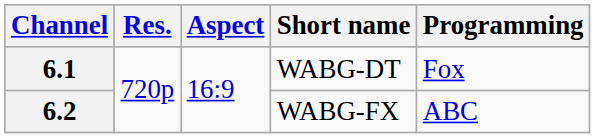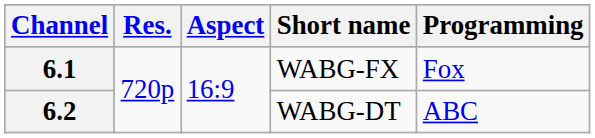 <table class="wikitable">
 <tr>
 <th scope = "col"><a href='#'>Channel</a></th>
 <th scope = "col"><a href='#'>Res.</a></th>
 <th scope = "col"><a href='#'>Aspect</a></th>
 <th scope = "col">Short name</th>
 <th scope = "col">Programming</th>
 </tr>
 <tr>
 <th scope = "row">6.1</th>
 <td rowspan="2"><a href='#'>720p</a></td>
 <td rowspan="2"><a href='#'>16:9</a></td>
-<td>WABG-DT</td>
+<td>WABG-FX</td>
 <td><a href='#'>Fox</a></td>
 </tr>
 <tr>
 <th scope = "row">6.2</th>
-<td>WABG-FX</td>
+<td>WABG-DT</td>
 <td><a href='#'>ABC</a></td>
 </tr>
 </table>
